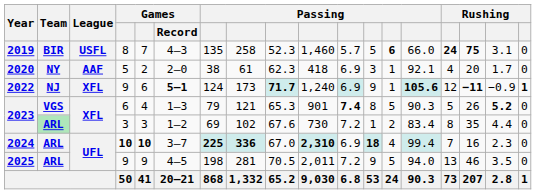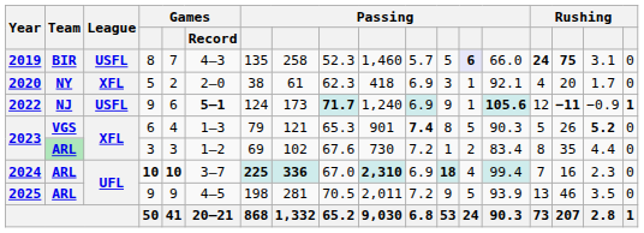 <table class="wikitable" style="text-align:center;">
 <tr>
 <th rowspan="2">Year</th>
 <th rowspan="2">Team</th>
 <th rowspan="2">League</th>
 <th colspan="3">Games</th>
 <th colspan="8">Passing</th>
 <th colspan="4">Rushing</th>
 </tr>
 <tr>
 <th></th>
 <th></th>
 <th>Record</th>
 <th></th>
 <th></th>
 <th></th>
 <th></th>
 <th></th>
 <th></th>
 <th></th>
 <th></th>
 <th></th>
 <th></th>
 <th></th>
 <th></th>
 </tr>
 <tr>
 <th><a href='#'>2019</a></th>
 <th><a href='#'>BIR</a></th>
 <th><a href='#'>USFL</a></th>
 <td>8</td>
 <td>7</td>
 <td>4–3</td>
 <td>135</td>
 <td>258</td>
 <td>52.3</td>
 <td>1,460</td>
 <td>5.7</td>
 <td>5</td>
-<td><strong>6</strong></td>
+<td style="background: lavender;"><strong>6</strong></td>
 <td>66.0</td>
 <td><strong>24</strong></td>
 <td><strong>75</strong></td>
 <td>3.1</td>
 <td>0</td>
 </tr>
 <tr>
 <th><a href='#'>2020</a></th>
 <th><a href='#'>NY</a></th>
-<th><a href='#'>AAF</a></th>
+<th><a href='#'>XFL</a></th>
 <td>5</td>
 <td>2</td>
 <td>2–0</td>
 <td>38</td>
 <td>61</td>
 <td>62.3</td>
 <td>418</td>
 <td>6.9</td>
 <td>3</td>
 <td>1</td>
 <td>92.1</td>
 <td>4</td>
 <td>20</td>
 <td>1.7</td>
 <td>0</td>
 </tr>
 <tr>
 <th><a href='#'>2022</a></th>
 <th><a href='#'>NJ</a></th>
-<th><a href='#'>XFL</a></th>
+<th><a href='#'>USFL</a></th>
 <td>9</td>
 <td>6</td>
 <td><strong>5–1</strong></td>
 <td>124</td>
 <td>173</td>
 <td style="background:#cfecec;"><strong>71.7</strong></td>
 <td>1,240</td>
 <td style="background:#cfecec;">6.9</td>
 <td>9</td>
 <td>1</td>
 <td style="background:#cfecec;"><strong>105.6</strong></td>
 <td>12</td>
 <td><strong>−11</strong></td>
 <td>−0.9</td>
 <td><strong>1</strong></td>
 </tr>
 <tr>
 <th rowspan="2"><a href='#'>2023</a></th>
 <th><a href='#'>VGS</a></th>
 <th rowspan="2"><a href='#'>XFL</a></th>
 <td>6</td>
 <td>4</td>
 <td>1–3</td>
 <td>79</td>
 <td>121</td>
 <td>65.3</td>
 <td>901</td>
 <td><strong>7.4</strong></td>
 <td>8</td>
 <td>5</td>
 <td>90.3</td>
 <td>5</td>
 <td>26</td>
 <td><strong>5.2</strong></td>
 <td>0</td>
 </tr>
 <tr>
 <th style="background:#afe6ba;"><a href='#'>ARL</a></th>
 <td>3</td>
 <td>3</td>
 <td>1–2</td>
 <td>69</td>
 <td>102</td>
 <td>67.6</td>
 <td>730</td>
 <td>7.2</td>
 <td>1</td>
 <td>2</td>
 <td>83.4</td>
 <td>8</td>
 <td>35</td>
 <td>4.4</td>
 <td>0</td>
 </tr>
 <tr>
 <th><a href='#'>2024</a></th>
 <th><a href='#'>ARL</a></th>
 <th rowspan="2"><a href='#'>UFL</a></th>
 <td><strong>10</strong></td>
 <td><strong>10</strong></td>
 <td>3–7</td>
 <td style="background:#cfecec;"><strong>225</strong></td>
 <td style="background:#cfecec;"><strong>336</strong></td>
 <td>67.0</td>
 <td style="background:#cfecec;"><strong>2,310</strong></td>
 <td>6.9</td>
 <td style="background:#cfecec;"><strong>18</strong></td>
 <td>4</td>
 <td style="background:#cfecec;">99.4</td>
 <td>7</td>
 <td>16</td>
 <td>2.3</td>
 <td>0</td>
 </tr>
 <tr>
 <th><a href='#'>2025</a></th>
 <th><a href='#'>ARL</a></th>
 <td>9</td>
 <td>9</td>
 <td>4–5</td>
 <td>198</td>
 <td>281</td>
 <td>70.5</td>
 <td>2,011</td>
 <td>7.2</td>
 <td>9</td>
 <td>5</td>
-<td>94.0</td>
+<td>93.9</td>
 <td>13</td>
 <td>46</td>
 <td>3.5</td>
 <td>0</td>
 </tr>
 <tr>
 <th colspan="3"></th>
 <th>50</th>
 <th>41</th>
 <th>20–21</th>
 <th>868</th>
 <th>1,332</th>
 <th>65.2</th>
 <th>9,030</th>
 <th>6.8</th>
 <th>53</th>
 <th>24</th>
 <th>90.3</th>
 <th>73</th>
 <th>207</th>
 <th>2.8</th>
 <th>1</th>
 </tr>
 </table>
